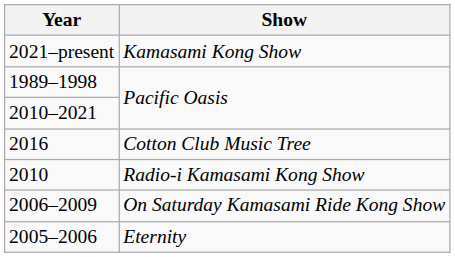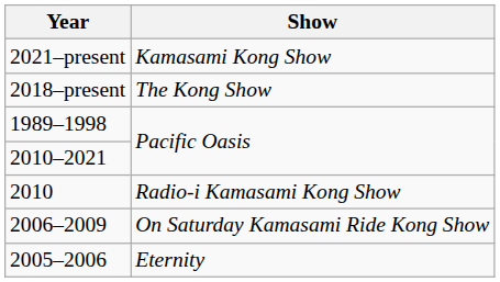 <table class="wikitable">
 <tr>
 <th>Year</th>
 <th>Show</th>
 </tr>
 <tr>
 <td align="center">2021–present</td>
 <td><em>Kamasami Kong Show</em></td>
 </tr>
 <tr>
+<td align="center">2018–present</td>
+<td><em>The Kong Show</em></td>
+</tr>
+<tr>
 <td align=left>1989–1998</td>
 <td rowspan=2><em>Pacific Oasis</em></td>
 </tr>
 <tr>
 <td align=left>2010–2021</td>
-</tr>
-<tr>
-<td align=left>2016</td>
-<td><em>Cotton Club Music Tree</em></td>
 </tr>
 <tr>
 <td align=left>2010</td>
 <td><em>Radio-i Kamasami Kong Show</em></td>
 </tr>
 <tr>
 <td align=left>2006–2009</td>
 <td><em>On Saturday Kamasami Ride Kong Show</em></td>
 </tr>
 <tr>
 <td align=left>2005–2006</td>
 <td><em>Eternity</em></td>
 </tr>
 </table>
